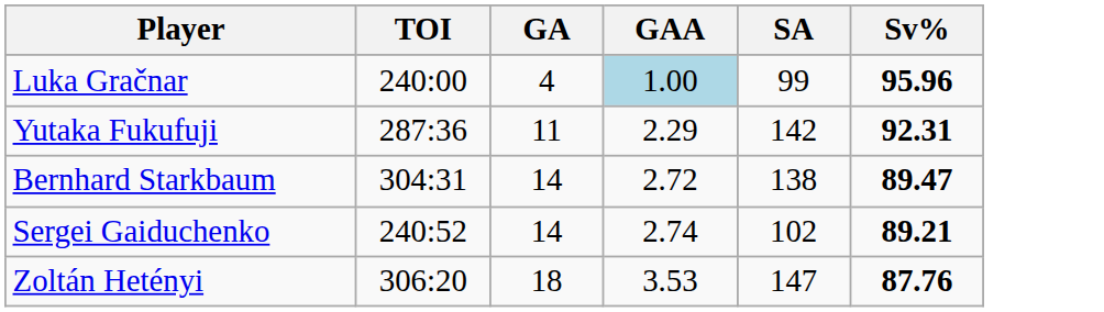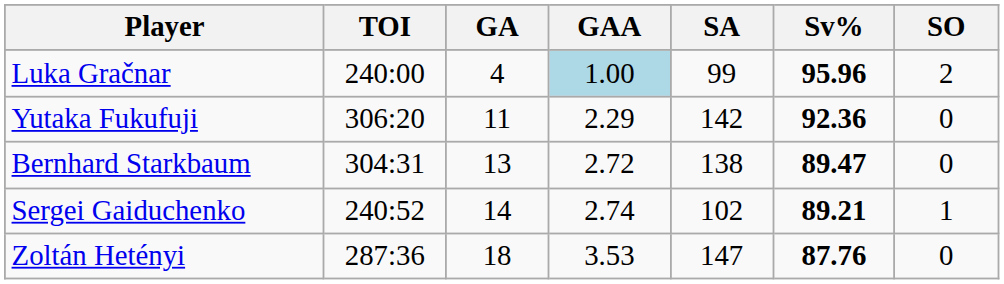 <table class="wikitable sortable" style="text-align:center;">
 <tr>
 <th style="width:170px;">Player</th>
 <th style="width:60px;">TOI</th>
 <th style="width:50px;">GA</th>
 <th style="width:60px;">GAA</th>
 <th style="width:50px;">SA</th>
 <th style="width:60px;">Sv%</th>
+<th style="width:50px;">SO</th>
 </tr>
 <tr>
 <td style="text-align:left;"> <a href='#'>Luka Gračnar</a></td>
 <td>240:00</td>
 <td>4</td>
 <td style="background: lightblue;">1.00</td>
 <td>99</td>
 <td><strong>95.96</strong></td>
+<td>2</td>
 </tr>
 <tr>
 <td style="text-align:left;"> <a href='#'>Yutaka Fukufuji</a></td>
-<td>287:36</td>
+<td>306:20</td>
 <td>11</td>
 <td>2.29</td>
 <td>142</td>
-<td><strong>92.31</strong></td>
+<td><strong>92.36</strong></td>
+<td>0</td>
 </tr>
 <tr>
 <td style="text-align:left;"> <a href='#'>Bernhard Starkbaum</a></td>
 <td>304:31</td>
-<td>14</td>
+<td>13</td>
 <td>2.72</td>
 <td>138</td>
 <td><strong>89.47</strong></td>
+<td>0</td>
 </tr>
 <tr>
 <td style="text-align:left;"> <a href='#'>Sergei Gaiduchenko</a></td>
 <td>240:52</td>
 <td>14</td>
 <td>2.74</td>
 <td>102</td>
 <td><strong>89.21</strong></td>
+<td>1</td>
 </tr>
 <tr>
 <td style="text-align:left;"> <a href='#'>Zoltán Hetényi</a></td>
-<td>306:20</td>
+<td>287:36</td>
 <td>18</td>
 <td>3.53</td>
 <td>147</td>
 <td><strong>87.76</strong></td>
+<td>0</td>
 </tr>
 </table>
